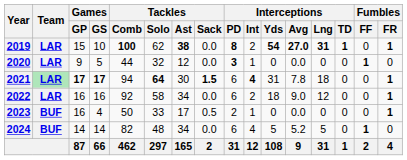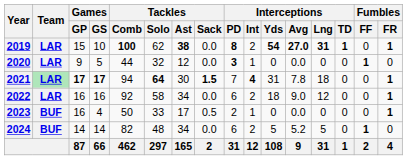 <table class= "wikitable" style="text-align:center;">
 <tr>
 <th rowspan="2">Year</th>
 <th rowspan="2">Team</th>
 <th colspan="2">Games</th>
 <th colspan="4">Tackles</th>
 <th colspan="6">Interceptions</th>
 <th colspan="2">Fumbles</th>
 </tr>
 <tr>
 <th>GP</th>
 <th>GS</th>
 <th>Comb</th>
 <th>Solo</th>
 <th>Ast</th>
 <th>Sack</th>
 <th>PD</th>
 <th>Int</th>
 <th>Yds</th>
 <th>Avg</th>
 <th>Lng</th>
 <th>TD</th>
 <th>FF</th>
 <th>FR</th>
 </tr>
 <tr>
 <th><a href='#'>2019</a></th>
 <th><a href='#'>LAR</a></th>
 <td>15</td>
 <td>10</td>
 <td><strong>100</strong></td>
 <td>62</td>
 <td><strong>38</strong></td>
 <td>0.0</td>
 <td><strong>8</strong></td>
 <td>2</td>
 <td><strong>54</strong></td>
 <td><strong>27.0</strong></td>
 <td><strong>31</strong></td>
 <td><strong>1</strong></td>
 <td>0</td>
 <td><strong>1</strong></td>
 </tr>
 <tr>
 <th><a href='#'>2020</a></th>
 <th><a href='#'>LAR</a></th>
 <td>9</td>
 <td>5</td>
 <td>44</td>
 <td>32</td>
 <td>12</td>
 <td>0.0</td>
 <td><strong>3</strong></td>
 <td>1</td>
 <td>0</td>
 <td>0.0</td>
 <td>0</td>
 <td>0</td>
 <td><strong>1</strong></td>
 <td>0</td>
 </tr>
 <tr>
 <th><a href='#'>2021</a></th>
 <th style="background:#afe6ba; width:3em;"><a href='#'>LAR</a></th>
 <td><strong>17</strong></td>
 <td><strong>17</strong></td>
 <td>94</td>
 <td><strong>64</strong></td>
 <td>30</td>
 <td><strong>1.5</strong></td>
-<td>6</td>
+<td>7</td>
 <td><strong>4</strong></td>
 <td>31</td>
 <td>7.8</td>
 <td>18</td>
 <td>0</td>
 <td>0</td>
 <td><strong>1</strong></td>
 </tr>
 <tr>
 <th><a href='#'>2022</a></th>
 <th><a href='#'>LAR</a></th>
 <td>16</td>
 <td>16</td>
 <td>92</td>
 <td>58</td>
 <td>34</td>
 <td>0.0</td>
 <td>6</td>
 <td>2</td>
 <td>18</td>
 <td>9.0</td>
 <td>12</td>
 <td>0</td>
 <td>0</td>
 <td><strong>1</strong></td>
 </tr>
 <tr>
 <th><a href='#'>2023</a></th>
 <th><a href='#'>BUF</a></th>
 <td>16</td>
 <td>4</td>
 <td>50</td>
 <td>33</td>
 <td>17</td>
 <td>0.5</td>
 <td>2</td>
 <td>1</td>
 <td>0</td>
 <td>0.0</td>
 <td>0</td>
 <td>0</td>
 <td>0</td>
 <td><strong>1</strong></td>
 </tr>
 <tr>
 <th><a href='#'>2024</a></th>
 <th><a href='#'>BUF</a></th>
 <td>14</td>
 <td>14</td>
 <td>82</td>
 <td>48</td>
 <td>34</td>
 <td>0.0</td>
 <td>6</td>
-<td>4</td>
+<td>2</td>
 <td>5</td>
 <td>5.2</td>
 <td>5</td>
 <td>0</td>
 <td><strong>1</strong></td>
 <td>0</td>
 </tr>
 <tr>
 <th colspan="2"></th>
 <th>87</th>
 <th>66</th>
 <th>462</th>
 <th>297</th>
 <th>165</th>
 <th>2</th>
 <th>31</th>
 <th>12</th>
 <th>108</th>
 <th>9</th>
 <th>31</th>
 <th>1</th>
 <th>2</th>
 <th>4</th>
 </tr>
 </table>
